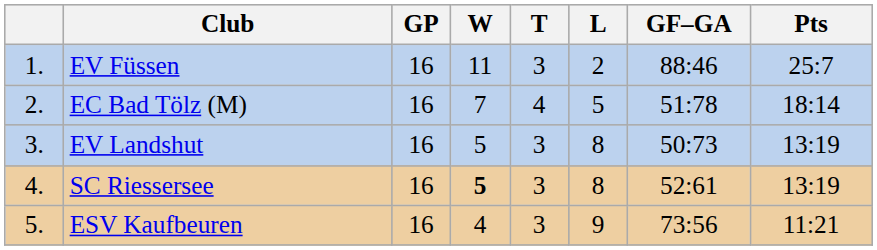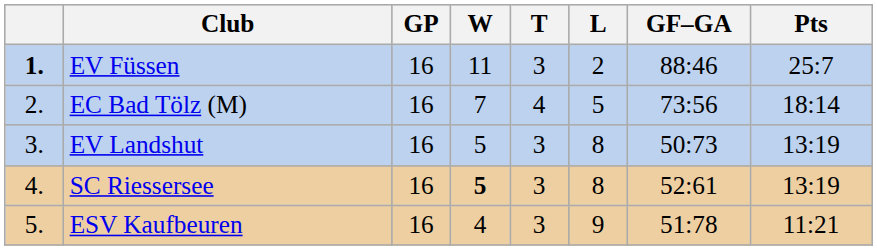 <table class="wikitable">
 <tr>
 <th width="30"></th>
 <th width="200">Club</th>
 <th width="30">GP</th>
 <th width="30">W</th>
 <th width="30">T</th>
 <th width="30">L</th>
 <th width="70">GF–GA</th>
 <th width="70">Pts</th>
 </tr>
 <tr bgcolor="#BCD2EE" align="center">
-<td>1.</td>
+<td><strong>1.</strong></td>
 <td align="left"><a href='#'>EV Füssen</a></td>
 <td>16</td>
 <td>11</td>
 <td>3</td>
 <td>2</td>
 <td>88:46</td>
 <td>25:7</td>
 </tr>
 <tr bgcolor=#BCD2EE align="center">
 <td>2.</td>
 <td align="left"><a href='#'>EC Bad Tölz</a> (M)</td>
 <td>16</td>
 <td>7</td>
 <td>4</td>
 <td>5</td>
-<td>51:78</td>
+<td>73:56</td>
 <td>18:14</td>
 </tr>
 <tr bgcolor=#BCD2EE align="center">
 <td>3.</td>
 <td align="left"><a href='#'>EV Landshut</a></td>
 <td>16</td>
 <td>5</td>
 <td>3</td>
 <td>8</td>
 <td>50:73</td>
 <td>13:19</td>
 </tr>
 <tr bgcolor=#EECFA1 align="center">
 <td>4.</td>
 <td align="left"><a href='#'>SC Riessersee</a></td>
 <td>16</td>
 <td><strong>5</strong></td>
 <td>3</td>
 <td>8</td>
 <td>52:61</td>
 <td>13:19</td>
 </tr>
 <tr bgcolor=#EECFA1 align="center">
 <td>5.</td>
 <td align="left"><a href='#'>ESV Kaufbeuren</a></td>
 <td>16</td>
 <td>4</td>
 <td>3</td>
 <td>9</td>
-<td>73:56</td>
+<td>51:78</td>
 <td>11:21</td>
 </tr>
 </table>
